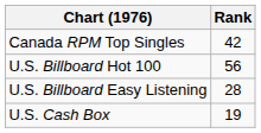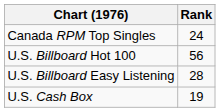 <table class="wikitable sortable">
 <tr>
 <th align="left">Chart (1976)</th>
 <th style="text-align:center;">Rank</th>
 </tr>
 <tr>
 <td>Canada <em>RPM</em> Top Singles</td>
-<td style="text-align:center;">42</td>
+<td style="text-align:center;">24</td>
 </tr>
 <tr>
 <td>U.S. <em>Billboard</em> Hot 100</td>
 <td style="text-align:center;">56</td>
 </tr>
 <tr>
 <td>U.S. <em>Billboard</em> Easy Listening</td>
 <td style="text-align:center;">28</td>
 </tr>
 <tr>
 <td align="left">U.S. <em>Cash Box</em></td>
 <td style="text-align:center;">19</td>
 </tr>
 </table>
